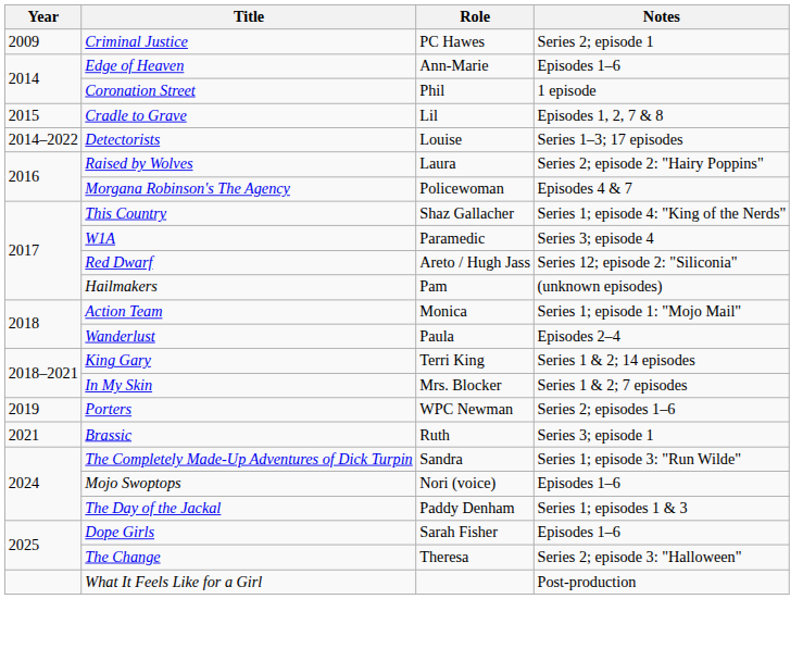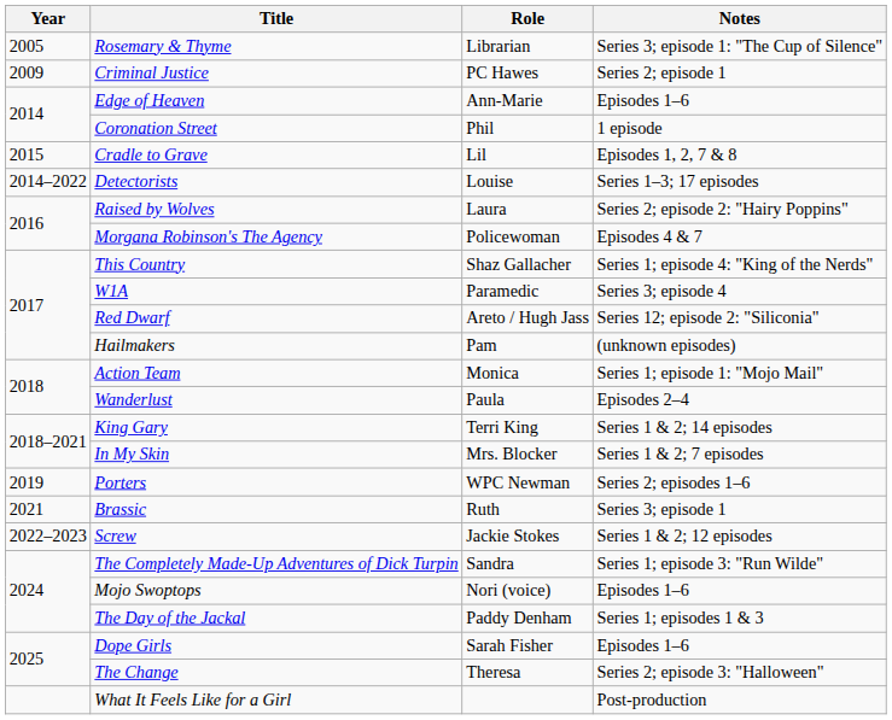 <table class="wikitable sortable">
 <tr>
 <th>Year</th>
 <th>Title</th>
 <th>Role</th>
 <th class="unsortable">Notes</th>
+</tr>
+<tr>
+<td>2005</td>
+<td><em><a href='#'>Rosemary & Thyme</a></em></td>
+<td>Librarian</td>
+<td>Series 3; episode 1: "The Cup of Silence"</td>
 </tr>
 <tr>
 <td>2009</td>
 <td><em><a href='#'>Criminal Justice</a></em></td>
 <td>PC Hawes</td>
 <td>Series 2; episode 1</td>
 </tr>
 <tr>
 <td rowspan="2">2014</td>
 <td><em><a href='#'>Edge of Heaven</a></em></td>
 <td>Ann-Marie</td>
 <td>Episodes 1–6</td>
 </tr>
 <tr>
 <td><em><a href='#'>Coronation Street</a></em></td>
 <td>Phil</td>
 <td>1 episode</td>
 </tr>
 <tr>
 <td>2015</td>
 <td><em><a href='#'>Cradle to Grave</a></em></td>
 <td>Lil</td>
 <td>Episodes 1, 2, 7 & 8</td>
 </tr>
 <tr>
 <td>2014–2022</td>
 <td><em><a href='#'>Detectorists</a></em></td>
 <td>Louise</td>
 <td>Series 1–3; 17 episodes</td>
 </tr>
 <tr>
 <td rowspan="2">2016</td>
 <td><em><a href='#'>Raised by Wolves</a></em></td>
 <td>Laura</td>
 <td>Series 2; episode 2: "Hairy Poppins"</td>
 </tr>
 <tr>
 <td><em><a href='#'>Morgana Robinson's The Agency</a></em></td>
 <td>Policewoman</td>
 <td>Episodes 4 & 7</td>
 </tr>
 <tr>
 <td rowspan="4">2017</td>
 <td><em><a href='#'>This Country</a></em></td>
 <td>Shaz Gallacher</td>
 <td>Series 1; episode 4: "King of the Nerds"</td>
 </tr>
 <tr>
 <td><em><a href='#'>W1A</a></em></td>
 <td>Paramedic</td>
 <td>Series 3; episode 4</td>
 </tr>
 <tr>
 <td><em><a href='#'>Red Dwarf</a></em></td>
 <td>Areto / Hugh Jass</td>
 <td>Series 12; episode 2: "Siliconia"</td>
 </tr>
 <tr>
 <td><em>Hailmakers</em></td>
 <td>Pam</td>
 <td>(unknown episodes)</td>
 </tr>
 <tr>
 <td rowspan="2">2018</td>
 <td><em><a href='#'>Action Team</a></em></td>
 <td>Monica</td>
 <td>Series 1; episode 1: "Mojo Mail"</td>
 </tr>
 <tr>
 <td><em><a href='#'>Wanderlust</a></em></td>
 <td>Paula</td>
 <td>Episodes 2–4</td>
 </tr>
 <tr>
 <td rowspan="2">2018–2021</td>
 <td><em><a href='#'>King Gary</a></em></td>
 <td>Terri King</td>
 <td>Series 1 & 2; 14 episodes</td>
 </tr>
 <tr>
 <td><em><a href='#'>In My Skin</a></em></td>
 <td>Mrs. Blocker</td>
 <td>Series 1 & 2; 7 episodes</td>
 </tr>
 <tr>
 <td>2019</td>
 <td><em><a href='#'>Porters</a></em></td>
 <td>WPC Newman</td>
 <td>Series 2; episodes 1–6</td>
 </tr>
 <tr>
 <td>2021</td>
 <td><em><a href='#'>Brassic</a></em></td>
 <td>Ruth</td>
 <td>Series 3; episode 1</td>
 </tr>
 <tr>
+<td>2022–2023</td>
+<td><em><a href='#'>Screw</a></em></td>
+<td>Jackie Stokes</td>
+<td>Series 1 & 2; 12 episodes</td>
+</tr>
+<tr>
 <td rowspan="3">2024</td>
 <td><em><a href='#'>The Completely Made-Up Adventures of Dick Turpin</a></em></td>
 <td>Sandra</td>
 <td>Series 1; episode 3: "Run Wilde"</td>
 </tr>
 <tr>
 <td><em>Mojo Swoptops</em></td>
 <td>Nori (voice)</td>
 <td>Episodes 1–6</td>
 </tr>
 <tr>
 <td><em><a href='#'>The Day of the Jackal</a></em></td>
 <td>Paddy Denham</td>
 <td>Series 1; episodes 1 & 3</td>
 </tr>
 <tr>
 <td rowspan="2">2025</td>
 <td><em><a href='#'>Dope Girls</a></em></td>
 <td>Sarah Fisher</td>
 <td>Episodes 1–6</td>
 </tr>
 <tr>
 <td><em><a href='#'>The Change</a></em></td>
 <td>Theresa</td>
 <td>Series 2; episode 3: "Halloween"</td>
 </tr>
 <tr>
 <td></td>
 <td><em>What It Feels Like for a Girl</em></td>
 <td></td>
 <td>Post-production</td>
 </tr>
 </table>
